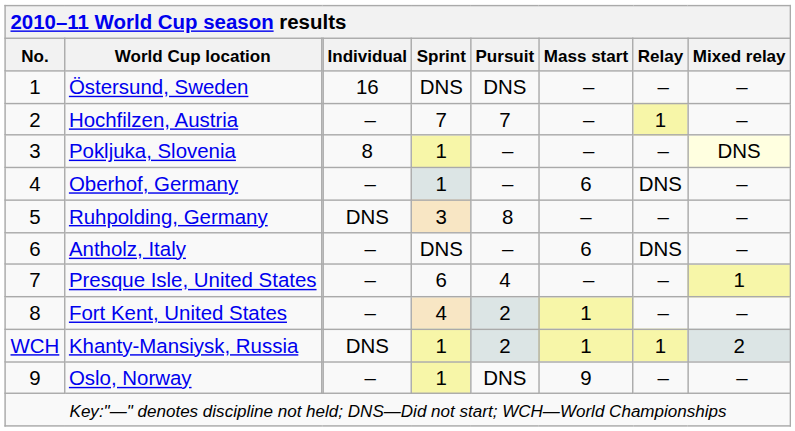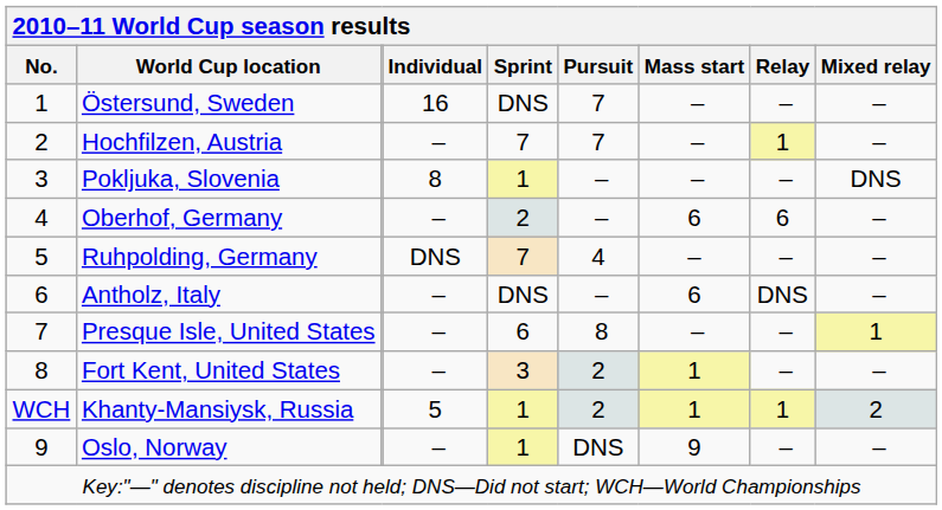 <table class="wikitable collapsible collapsed" style="font-size:90%; text-align:center; float:right; margin:1em 0 1em 1em;">
 <tr>
 <th colspan="9" style="white-space:nowrap; text-align:left;"><a href='#'>2010–11 World Cup season</a> results  </th>
 </tr>
 <tr>
 <th><small>No.</small></th>
 <th><small>World Cup location</small></th>
 <td rowspan="11" style="border-bottom-width:2x; padding:0;"></td>
 <th><small>Individual</small></th>
 <th><small>Sprint</small></th>
 <th><small>Pursuit</small></th>
 <th><small>Mass start</small></th>
 <th><small>Relay</small></th>
 <th><small>Mixed relay</small></th>
 </tr>
 <tr>
 <td>1</td>
 <td style="text-align:left;"><a href='#'>Östersund, Sweden</a></td>
 <td>16</td>
 <td>DNS</td>
-<td>DNS</td>
+<td>7</td>
 <td> –</td>
 <td> –</td>
 <td> –</td>
 </tr>
 <tr>
 <td>2</td>
 <td style="text-align:left;"><a href='#'>Hochfilzen, Austria</a></td>
 <td> –</td>
 <td>7</td>
 <td>7</td>
 <td> –</td>
 <td style="background:#f7f6a8;">1</td>
 <td> –</td>
 </tr>
 <tr>
 <td>3</td>
 <td style="text-align:left;"><a href='#'>Pokljuka, Slovenia</a></td>
 <td>8</td>
 <td style="background:#f7f6a8;">1</td>
 <td> –</td>
 <td> –</td>
 <td> –</td>
-<td style="background: lightyellow;">DNS</td>
+<td>DNS</td>
 </tr>
 <tr>
 <td>4</td>
 <td style="text-align:left;"><a href='#'>Oberhof, Germany</a></td>
 <td> –</td>
-<td style="background:#dce5e5;">1</td>
+<td style="background:#dce5e5;">2</td>
 <td> –</td>
 <td>6</td>
-<td>DNS</td>
+<td>6</td>
 <td> –</td>
 </tr>
 <tr>
 <td>5</td>
 <td style="text-align:left;"><a href='#'>Ruhpolding, Germany</a></td>
 <td>DNS</td>
-<td style="background:#f8e6c4;">3</td>
-<td> 8</td>
+<td style="background:#f8e6c4;">7</td>
+<td>4</td>
 <td>–</td>
 <td> –</td>
 <td> –</td>
 </tr>
 <tr>
 <td>6</td>
 <td style="text-align:left;"><a href='#'>Antholz, Italy</a></td>
 <td> –</td>
 <td>DNS</td>
 <td> –</td>
 <td>6</td>
 <td>DNS</td>
 <td> –</td>
 </tr>
 <tr>
 <td>7</td>
 <td style="text-align:left;"><a href='#'>Presque Isle, United States</a></td>
 <td> –</td>
 <td>6</td>
-<td>4</td>
+<td> 8</td>
 <td> –</td>
 <td> –</td>
 <td style="background:#f7f6a8;">1</td>
 </tr>
 <tr>
 <td>8</td>
 <td style="text-align:left;"><a href='#'>Fort Kent, United States</a></td>
 <td> –</td>
-<td style="background:#f8e6c4;">4</td>
+<td style="background:#f8e6c4;">3</td>
 <td style="background:#dce5e5;">2</td>
 <td style="background:#f7f6a8;">1</td>
 <td> –</td>
 <td> –</td>
 </tr>
 <tr>
 <td><a href='#'>WCH</a></td>
 <td style="text-align:left;"><a href='#'>Khanty-Mansiysk, Russia</a></td>
-<td>DNS</td>
+<td>5</td>
 <td style="background:#f7f6a8;">1</td>
 <td style="background:#dce5e5;">2</td>
 <td style="background:#f7f6a8;">1</td>
 <td style="background:#f7f6a8;">1</td>
 <td style="background:#dce5e5;">2</td>
 </tr>
 <tr>
 <td>9</td>
 <td style="text-align:left;"><a href='#'>Oslo, Norway</a></td>
 <td> –</td>
 <td style="background:#f7f6a8;">1</td>
 <td>DNS</td>
 <td>9</td>
 <td> –</td>
 <td> –</td>
 </tr>
 <tr>
 <td style="text-align:center;" colspan="9"><small><em>Key:"—" denotes discipline not held; DNS—Did not start; WCH—World Championships</em></small></td>
 </tr>
 </table>
